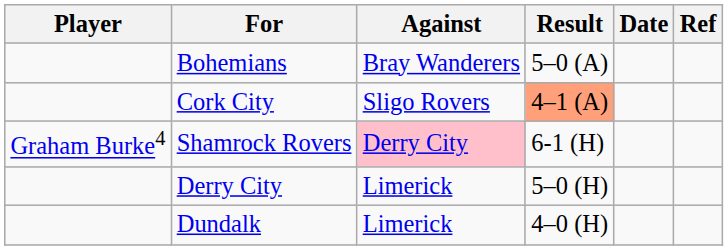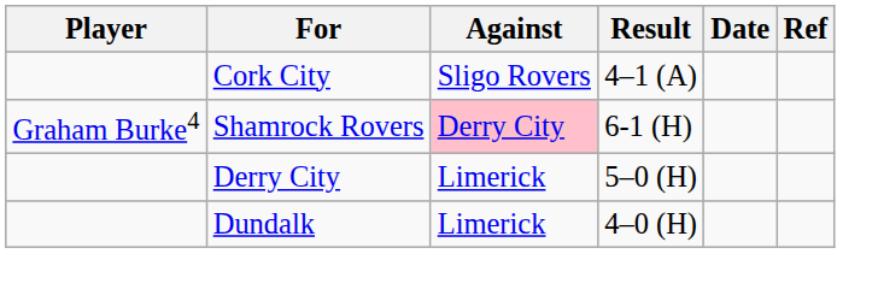 <table class="wikitable">
 <tr>
 <th>Player</th>
 <th>For</th>
 <th>Against</th>
 <th style="text-align:center">Result</th>
 <th>Date</th>
 <th>Ref</th>
 </tr>
 <tr>
 <td> </td>
-<td><a href='#'>Bohemians</a></td>
-<td><a href='#'>Bray Wanderers</a></td>
-<td>5–0 (A)</td>
-<td></td>
-<td></td>
-</tr>
-<tr>
-<td> </td>
 <td><a href='#'>Cork City</a></td>
 <td><a href='#'>Sligo Rovers</a></td>
-<td style="background: lightsalmon;">4–1 (A)</td>
+<td>4–1 (A)</td>
 <td></td>
 <td></td>
 </tr>
 <tr>
 <td align="left"> <a href='#'>Graham Burke</a><sup>4</sup></td>
 <td><a href='#'>Shamrock Rovers</a></td>
 <td style="background: pink;"><a href='#'>Derry City</a></td>
 <td>6-1 (H)</td>
 <td></td>
 <td></td>
 </tr>
 <tr>
 <td> </td>
 <td><a href='#'>Derry City</a></td>
 <td><a href='#'>Limerick</a></td>
 <td>5–0 (H)</td>
 <td></td>
 <td></td>
 </tr>
 <tr>
 <td> </td>
 <td><a href='#'>Dundalk</a></td>
 <td><a href='#'>Limerick</a></td>
 <td>4–0 (H)</td>
 <td></td>
 <td></td>
 </tr>
 </table>
